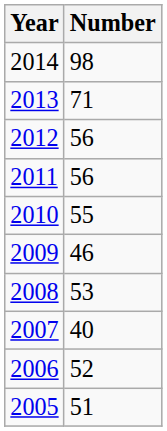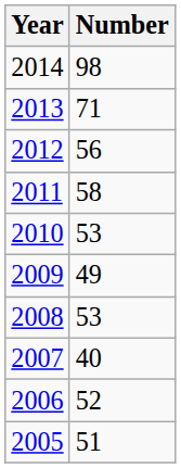 <table class="wikitable sortable" style="text-align: left">
 <tr>
 <th>Year</th>
 <th>Number</th>
 </tr>
 <tr>
 <td>2014</td>
 <td>98</td>
 </tr>
 <tr>
 <td><a href='#'>2013</a></td>
 <td>71</td>
 </tr>
 <tr>
 <td><a href='#'>2012</a></td>
 <td>56</td>
 </tr>
 <tr>
 <td><a href='#'>2011</a></td>
-<td>56</td>
+<td>58</td>
 </tr>
 <tr>
 <td><a href='#'>2010</a></td>
-<td>55</td>
+<td>53</td>
 </tr>
 <tr>
 <td><a href='#'>2009</a></td>
-<td>46</td>
+<td>49</td>
 </tr>
 <tr>
 <td><a href='#'>2008</a></td>
 <td>53</td>
 </tr>
 <tr>
 <td><a href='#'>2007</a></td>
 <td>40</td>
 </tr>
 <tr>
 <td><a href='#'>2006</a></td>
 <td>52</td>
 </tr>
 <tr>
 <td><a href='#'>2005</a></td>
 <td>51</td>
 </tr>
 </table>
